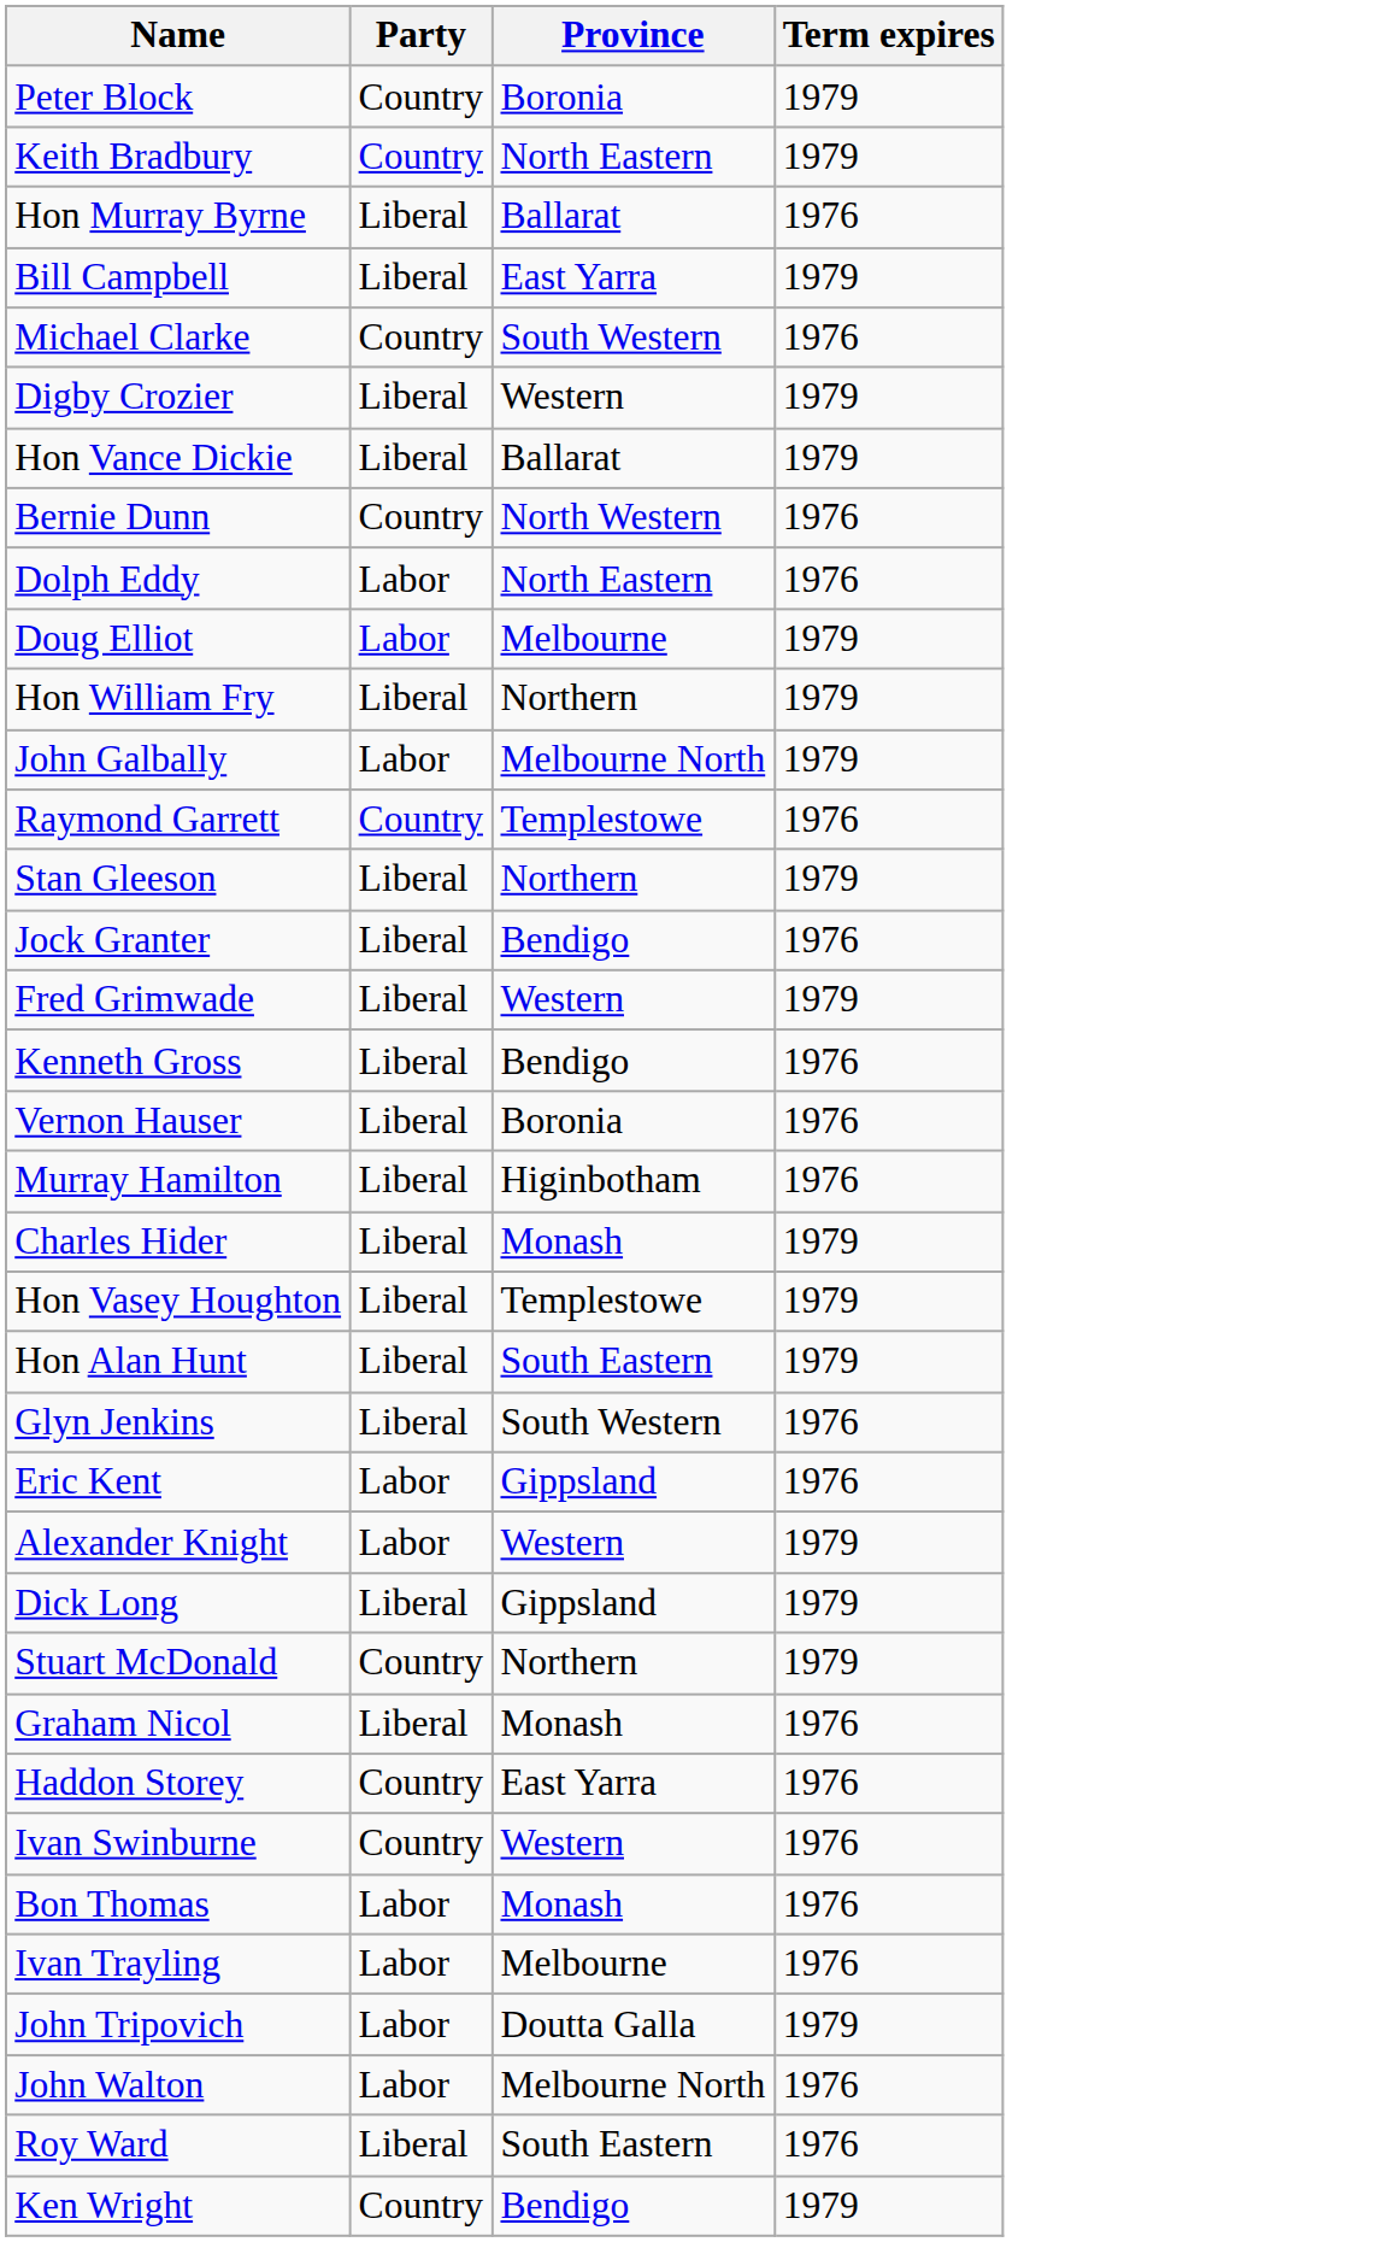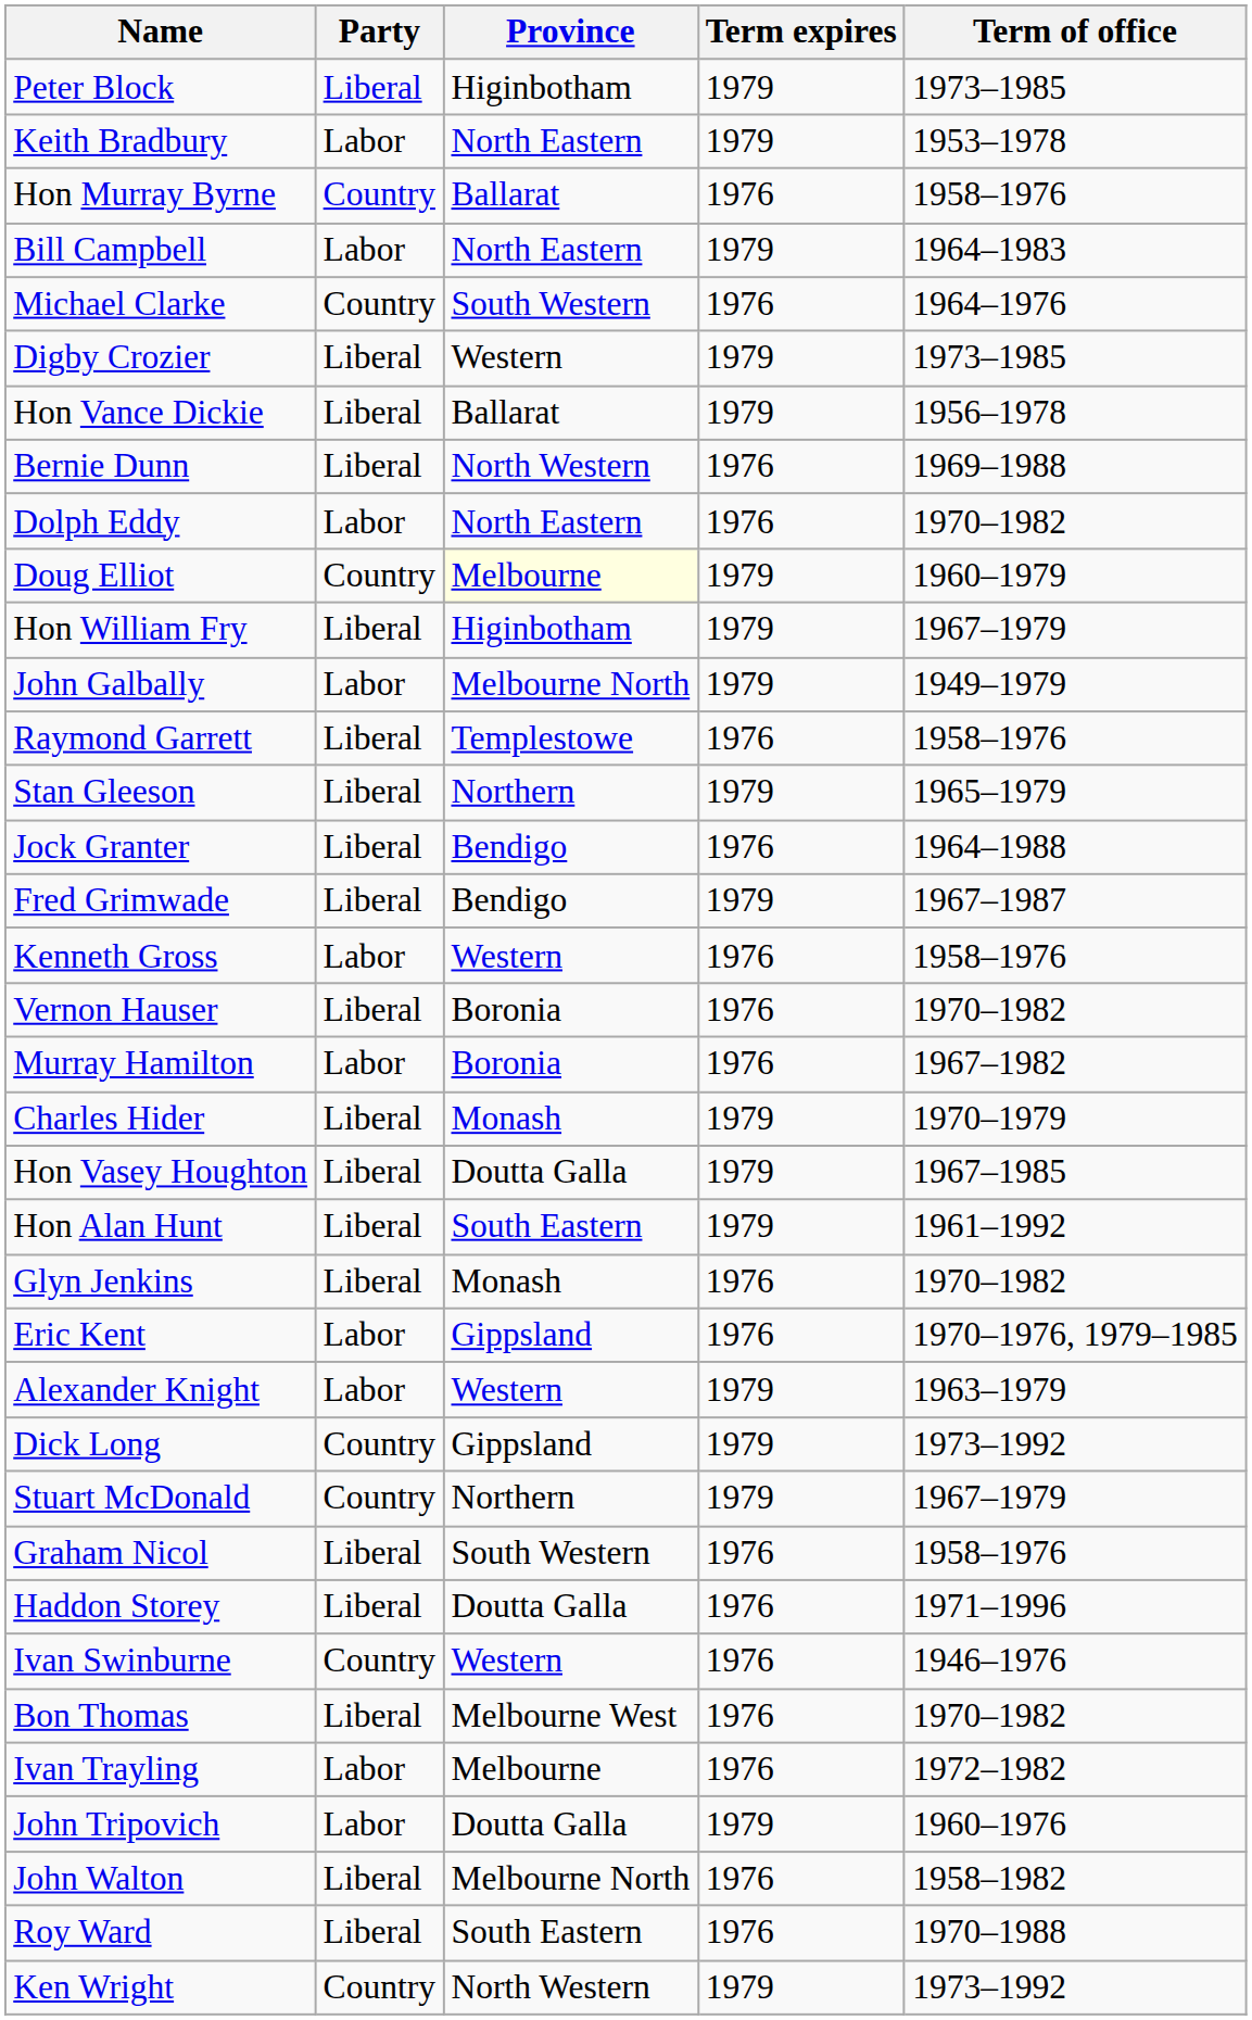 <table class="wikitable sortable">
 <tr>
 <th>Name</th>
 <th>Party</th>
 <th><a href='#'>Province</a></th>
 <th>Term expires</th>
+<th>Term of office</th>
 </tr>
 <tr>
 <td><a href='#'>Peter Block</a></td>
-<td>Country</td>
-<td><a href='#'>Boronia</a></td>
+<td><a href='#'>Liberal</a></td>
+<td>Higinbotham</td>
 <td>1979</td>
+<td>1973–1985</td>
 </tr>
 <tr>
 <td><a href='#'>Keith Bradbury</a></td>
-<td><a href='#'>Country</a></td>
+<td>Labor</td>
 <td><a href='#'>North Eastern</a></td>
 <td>1979</td>
+<td>1953–1978</td>
 </tr>
 <tr>
 <td>Hon <a href='#'>Murray Byrne</a></td>
-<td>Liberal</td>
+<td><a href='#'>Country</a></td>
 <td><a href='#'>Ballarat</a></td>
 <td>1976</td>
+<td>1958–1976</td>
 </tr>
 <tr>
 <td><a href='#'>Bill Campbell</a></td>
-<td>Liberal</td>
-<td><a href='#'>East Yarra</a></td>
+<td>Labor</td>
+<td><a href='#'>North Eastern</a></td>
 <td>1979</td>
+<td>1964–1983</td>
 </tr>
 <tr>
 <td><a href='#'>Michael Clarke</a></td>
 <td>Country</td>
 <td><a href='#'>South Western</a></td>
 <td>1976</td>
+<td>1964–1976</td>
 </tr>
 <tr>
 <td><a href='#'>Digby Crozier</a></td>
 <td>Liberal</td>
 <td>Western</td>
 <td>1979</td>
+<td>1973–1985</td>
 </tr>
 <tr>
 <td>Hon <a href='#'>Vance Dickie</a></td>
 <td>Liberal</td>
 <td>Ballarat</td>
 <td>1979</td>
+<td>1956–1978</td>
 </tr>
 <tr>
 <td><a href='#'>Bernie Dunn</a></td>
-<td>Country</td>
+<td>Liberal</td>
 <td><a href='#'>North Western</a></td>
 <td>1976</td>
+<td>1969–1988</td>
 </tr>
 <tr>
 <td><a href='#'>Dolph Eddy</a></td>
 <td>Labor</td>
 <td><a href='#'>North Eastern</a></td>
 <td>1976</td>
+<td>1970–1982</td>
 </tr>
 <tr>
 <td><a href='#'>Doug Elliot</a></td>
-<td><a href='#'>Labor</a></td>
-<td><a href='#'>Melbourne</a></td>
+<td>Country</td>
+<td style="background: lightyellow;"><a href='#'>Melbourne</a></td>
 <td>1979</td>
+<td>1960–1979</td>
 </tr>
 <tr>
 <td>Hon <a href='#'>William Fry</a></td>
 <td>Liberal</td>
-<td>Northern</td>
+<td><a href='#'>Higinbotham</a></td>
 <td>1979</td>
+<td>1967–1979</td>
 </tr>
 <tr>
 <td><a href='#'>John Galbally</a></td>
 <td>Labor</td>
 <td><a href='#'>Melbourne North</a></td>
 <td>1979</td>
+<td>1949–1979</td>
 </tr>
 <tr>
 <td><a href='#'>Raymond Garrett</a></td>
-<td><a href='#'>Country</a></td>
+<td>Liberal</td>
 <td><a href='#'>Templestowe</a></td>
 <td>1976</td>
+<td>1958–1976</td>
 </tr>
 <tr>
 <td><a href='#'>Stan Gleeson</a></td>
 <td>Liberal</td>
 <td><a href='#'>Northern</a></td>
 <td>1979</td>
+<td>1965–1979</td>
 </tr>
 <tr>
 <td><a href='#'>Jock Granter</a></td>
 <td>Liberal</td>
 <td><a href='#'>Bendigo</a></td>
 <td>1976</td>
+<td>1964–1988</td>
 </tr>
 <tr>
 <td><a href='#'>Fred Grimwade</a></td>
 <td>Liberal</td>
-<td><a href='#'>Western</a></td>
+<td>Bendigo</td>
 <td>1979</td>
+<td>1967–1987</td>
 </tr>
 <tr>
 <td><a href='#'>Kenneth Gross</a></td>
-<td>Liberal</td>
-<td>Bendigo</td>
+<td>Labor</td>
+<td><a href='#'>Western</a></td>
 <td>1976</td>
+<td>1958–1976</td>
 </tr>
 <tr>
 <td><a href='#'>Vernon Hauser</a></td>
 <td>Liberal</td>
 <td>Boronia</td>
 <td>1976</td>
+<td>1970–1982</td>
 </tr>
 <tr>
 <td><a href='#'>Murray Hamilton</a></td>
-<td>Liberal</td>
-<td>Higinbotham</td>
+<td>Labor</td>
+<td><a href='#'>Boronia</a></td>
 <td>1976</td>
+<td>1967–1982</td>
 </tr>
 <tr>
 <td><a href='#'>Charles Hider</a></td>
 <td>Liberal</td>
 <td><a href='#'>Monash</a></td>
 <td>1979</td>
+<td>1970–1979</td>
 </tr>
 <tr>
 <td>Hon <a href='#'>Vasey Houghton</a></td>
 <td>Liberal</td>
-<td>Templestowe</td>
+<td>Doutta Galla</td>
 <td>1979</td>
+<td>1967–1985</td>
 </tr>
 <tr>
 <td>Hon <a href='#'>Alan Hunt</a></td>
 <td>Liberal</td>
 <td><a href='#'>South Eastern</a></td>
 <td>1979</td>
+<td>1961–1992</td>
 </tr>
 <tr>
 <td><a href='#'>Glyn Jenkins</a></td>
 <td>Liberal</td>
-<td>South Western</td>
+<td>Monash</td>
 <td>1976</td>
+<td>1970–1982</td>
 </tr>
 <tr>
 <td><a href='#'>Eric Kent</a></td>
 <td>Labor</td>
 <td><a href='#'>Gippsland</a></td>
 <td>1976</td>
+<td>1970–1976, 1979–1985</td>
 </tr>
 <tr>
 <td><a href='#'>Alexander Knight</a></td>
 <td>Labor</td>
 <td><a href='#'>Western</a></td>
 <td>1979</td>
+<td>1963–1979</td>
 </tr>
 <tr>
 <td><a href='#'>Dick Long</a></td>
-<td>Liberal</td>
+<td>Country</td>
 <td>Gippsland</td>
 <td>1979</td>
+<td>1973–1992</td>
 </tr>
 <tr>
 <td><a href='#'>Stuart McDonald</a></td>
 <td>Country</td>
 <td>Northern</td>
 <td>1979</td>
+<td>1967–1979</td>
 </tr>
 <tr>
 <td><a href='#'>Graham Nicol</a></td>
 <td>Liberal</td>
-<td>Monash</td>
+<td>South Western</td>
 <td>1976</td>
+<td>1958–1976</td>
 </tr>
 <tr>
 <td><a href='#'>Haddon Storey</a></td>
-<td>Country</td>
-<td>East Yarra</td>
+<td>Liberal</td>
+<td>Doutta Galla</td>
 <td>1976</td>
+<td>1971–1996</td>
 </tr>
 <tr>
 <td><a href='#'>Ivan Swinburne</a></td>
 <td>Country</td>
 <td><a href='#'>Western</a></td>
 <td>1976</td>
+<td>1946–1976</td>
 </tr>
 <tr>
 <td><a href='#'>Bon Thomas</a></td>
-<td>Labor</td>
-<td><a href='#'>Monash</a></td>
+<td>Liberal</td>
+<td>Melbourne West</td>
 <td>1976</td>
+<td>1970–1982</td>
 </tr>
 <tr>
 <td><a href='#'>Ivan Trayling</a></td>
 <td>Labor</td>
 <td>Melbourne</td>
 <td>1976</td>
+<td>1972–1982</td>
 </tr>
 <tr>
 <td><a href='#'>John Tripovich</a></td>
 <td>Labor</td>
 <td>Doutta Galla</td>
 <td>1979</td>
+<td>1960–1976</td>
 </tr>
 <tr>
 <td><a href='#'>John Walton</a></td>
-<td>Labor</td>
+<td>Liberal</td>
 <td>Melbourne North</td>
 <td>1976</td>
+<td>1958–1982</td>
 </tr>
 <tr>
 <td><a href='#'>Roy Ward</a></td>
 <td>Liberal</td>
 <td>South Eastern</td>
 <td>1976</td>
+<td>1970–1988</td>
 </tr>
 <tr>
 <td><a href='#'>Ken Wright</a></td>
 <td>Country</td>
-<td><a href='#'>Bendigo</a></td>
+<td>North Western</td>
 <td>1979</td>
+<td>1973–1992</td>
 </tr>
 </table>
